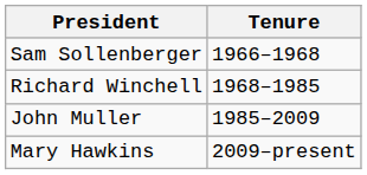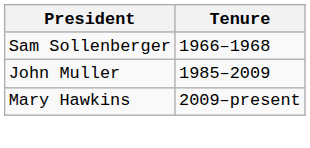 <table class="wikitable">
 <tr>
 <th>President</th>
 <th>Tenure</th>
 </tr>
 <tr>
 <td>Sam Sollenberger</td>
 <td>1966–1968</td>
 </tr>
 <tr>
-<td>Richard Winchell</td>
-<td>1968–1985</td>
-</tr>
-<tr>
 <td>John Muller</td>
 <td>1985–2009</td>
 </tr>
 <tr>
 <td>Mary Hawkins</td>
 <td>2009–present</td>
 </tr>
 </table>
